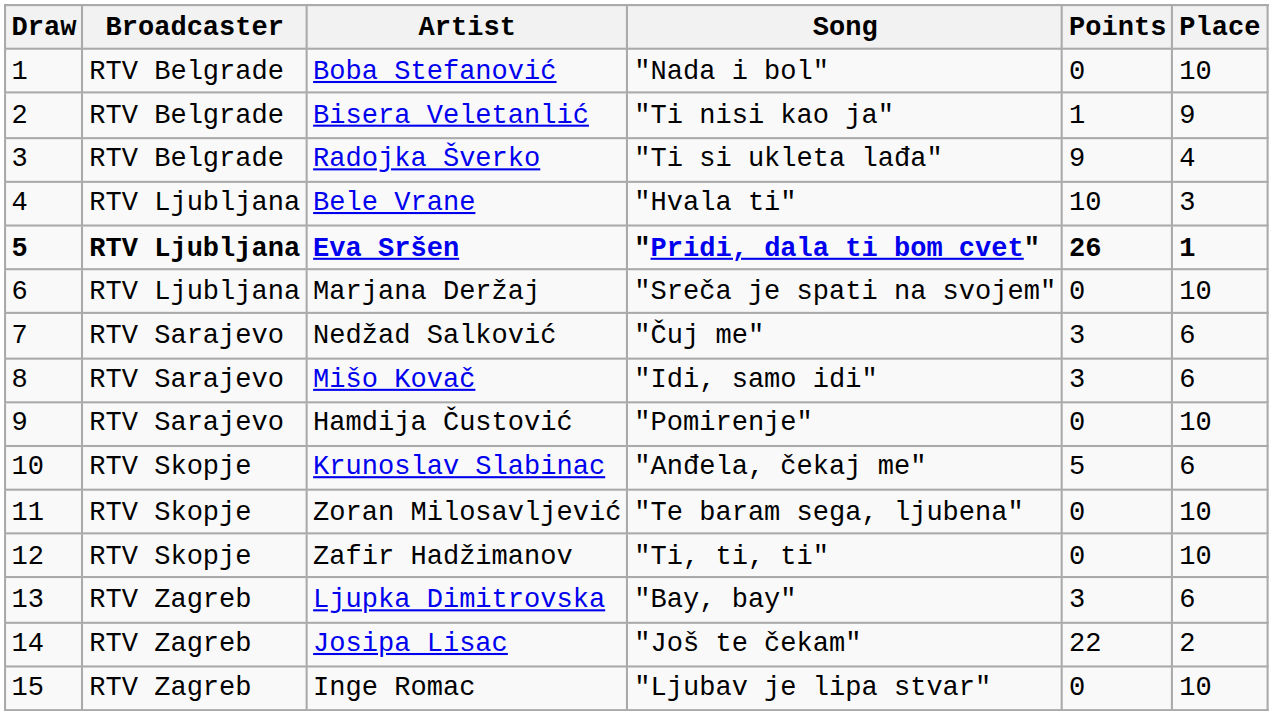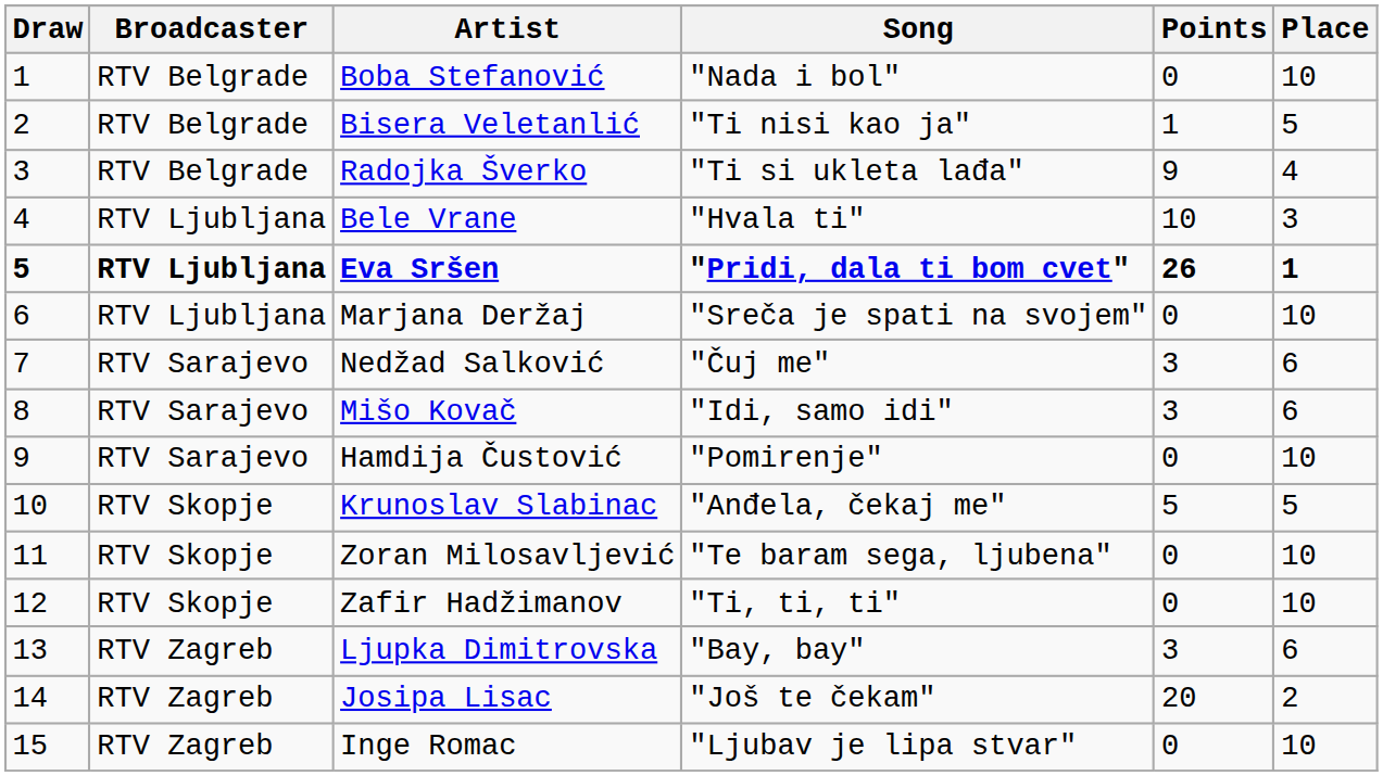 <table class="sortable wikitable">
 <tr bgcolor="#CCCCCC">
 </tr>
 <tr>
 <th>Draw</th>
 <th>Broadcaster</th>
 <th>Artist</th>
 <th>Song</th>
 <th>Points</th>
 <th>Place</th>
 </tr>
 <tr>
 <td>1</td>
 <td> RTV Belgrade</td>
 <td><a href='#'>Boba Stefanović</a></td>
 <td>"Nada i bol"</td>
 <td>0</td>
 <td>10</td>
 </tr>
 <tr>
 <td>2</td>
 <td> RTV Belgrade</td>
 <td><a href='#'>Bisera Veletanlić</a></td>
 <td>"Ti nisi kao ja"</td>
 <td>1</td>
-<td>9</td>
+<td>5</td>
 </tr>
 <tr>
 <td>3</td>
 <td> RTV Belgrade</td>
 <td><a href='#'>Radojka Šverko</a></td>
 <td>"Ti si ukleta lađa"</td>
 <td>9</td>
 <td>4</td>
 </tr>
 <tr>
 <td>4</td>
 <td> RTV Ljubljana</td>
 <td><a href='#'>Bele Vrane</a></td>
 <td>"Hvala ti"</td>
 <td>10</td>
 <td>3</td>
 </tr>
 <tr -bgcolor = "#FFD700">
 <td><strong>5</strong></td>
 <td><strong> RTV Ljubljana</strong></td>
 <td><strong><a href='#'>Eva Sršen</a></strong></td>
 <td><strong>"<a href='#'>Pridi, dala ti bom cvet</a>"</strong></td>
 <td><strong>26</strong></td>
 <td><strong>1</strong></td>
 </tr>
 <tr>
 <td>6</td>
 <td> RTV Ljubljana</td>
 <td>Marjana Deržaj</td>
 <td>"Sreča je spati na svojem"</td>
 <td>0</td>
 <td>10</td>
 </tr>
 <tr>
 <td>7</td>
 <td> RTV Sarajevo</td>
 <td>Nedžad Salković</td>
 <td>"Čuj me"</td>
 <td>3</td>
 <td>6</td>
 </tr>
 <tr>
 <td>8</td>
 <td> RTV Sarajevo</td>
 <td><a href='#'>Mišo Kovač</a></td>
 <td>"Idi, samo idi"</td>
 <td>3</td>
 <td>6</td>
 </tr>
 <tr>
 <td>9</td>
 <td> RTV Sarajevo</td>
 <td>Hamdija Čustović</td>
 <td>"Pomirenje"</td>
 <td>0</td>
 <td>10</td>
 </tr>
 <tr>
 <td>10</td>
 <td> RTV Skopje</td>
 <td><a href='#'> Krunoslav Slabinac</a></td>
 <td>"Anđela, čekaj me"</td>
 <td>5</td>
-<td>6</td>
+<td>5</td>
 </tr>
 <tr>
 <td>11</td>
 <td> RTV Skopje</td>
 <td>Zoran Milosavljević</td>
 <td>"Te baram sega, ljubena"</td>
 <td>0</td>
 <td>10</td>
 </tr>
 <tr>
 <td>12</td>
 <td> RTV Skopje</td>
 <td>Zafir Hadžimanov</td>
 <td>"Ti, ti, ti"</td>
 <td>0</td>
 <td>10</td>
 </tr>
 <tr>
 <td>13</td>
 <td> RTV Zagreb</td>
 <td><a href='#'>Ljupka Dimitrovska</a></td>
 <td>"Bay, bay"</td>
 <td>3</td>
 <td>6</td>
 </tr>
 <tr>
 <td>14</td>
 <td> RTV Zagreb</td>
 <td><a href='#'>Josipa Lisac</a></td>
 <td>"Još te čekam"</td>
-<td>22</td>
+<td>20</td>
 <td>2</td>
 </tr>
 <tr>
 <td>15</td>
 <td> RTV Zagreb</td>
 <td>Inge Romac</td>
 <td>"Ljubav je lipa stvar"</td>
 <td>0</td>
 <td>10</td>
 </tr>
 </table>
